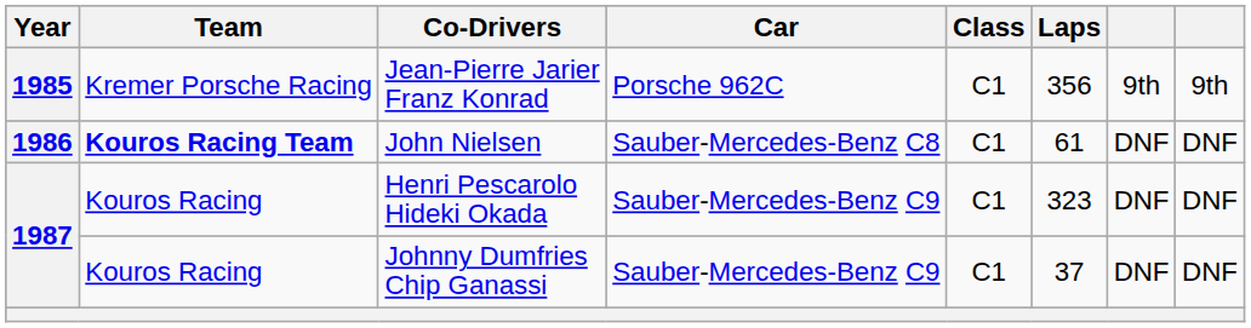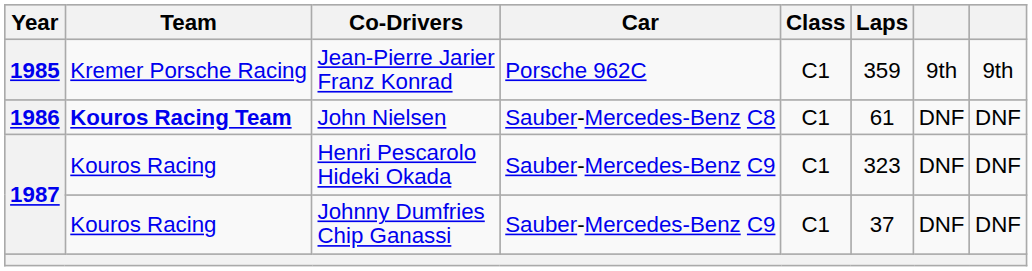 <table class="wikitable" style="text-align:center; font-size:85%">
 <tr>
 <th>Year</th>
 <th>Team</th>
 <th>Co-Drivers</th>
 <th>Car</th>
 <th>Class</th>
 <th>Laps</th>
 <th></th>
 <th></th>
 </tr>
 <tr>
 <th><a href='#'>1985</a></th>
 <td align="left" nowrap> <a href='#'>Kremer Porsche Racing</a></td>
 <td align="left" nowrap> <a href='#'>Jean-Pierre Jarier</a><br> <a href='#'>Franz Konrad</a></td>
 <td align="left" nowrap><a href='#'>Porsche 962C</a></td>
 <td>C1</td>
-<td>356</td>
+<td>359</td>
 <td>9th</td>
 <td>9th</td>
 </tr>
 <tr>
 <th><a href='#'>1986</a></th>
 <td align="left" nowrap><strong> <a href='#'>Kouros Racing Team</a></strong></td>
 <td align="left" nowrap> <a href='#'>John Nielsen</a></td>
 <td align="left" nowrap><a href='#'>Sauber</a>-<a href='#'>Mercedes-Benz</a> <a href='#'>C8</a></td>
 <td>C1</td>
 <td>61</td>
 <td>DNF</td>
 <td>DNF</td>
 </tr>
 <tr>
 <th rowspan=2><a href='#'>1987</a></th>
 <td align="left" nowrap> <a href='#'>Kouros Racing</a></td>
 <td align="left" nowrap> <a href='#'>Henri Pescarolo</a><br> <a href='#'>Hideki Okada</a></td>
 <td align="left" nowrap><a href='#'>Sauber</a>-<a href='#'>Mercedes-Benz</a> <a href='#'>C9</a></td>
 <td>C1</td>
 <td>323</td>
 <td>DNF</td>
 <td>DNF</td>
 </tr>
 <tr>
 <td align="left" nowrap> <a href='#'>Kouros Racing</a></td>
 <td align="left" nowrap> <a href='#'>Johnny Dumfries</a><br> <a href='#'>Chip Ganassi</a></td>
 <td align="left" nowrap><a href='#'>Sauber</a>-<a href='#'>Mercedes-Benz</a> <a href='#'>C9</a></td>
 <td>C1</td>
 <td>37</td>
 <td>DNF</td>
 <td>DNF</td>
 </tr>
 <tr>
 <th colspan="8"></th>
 </tr>
 </table>
